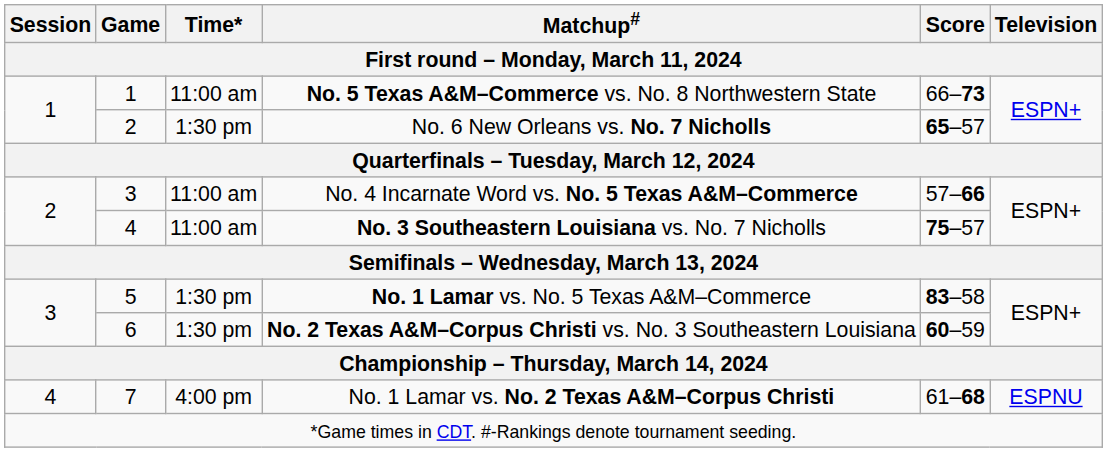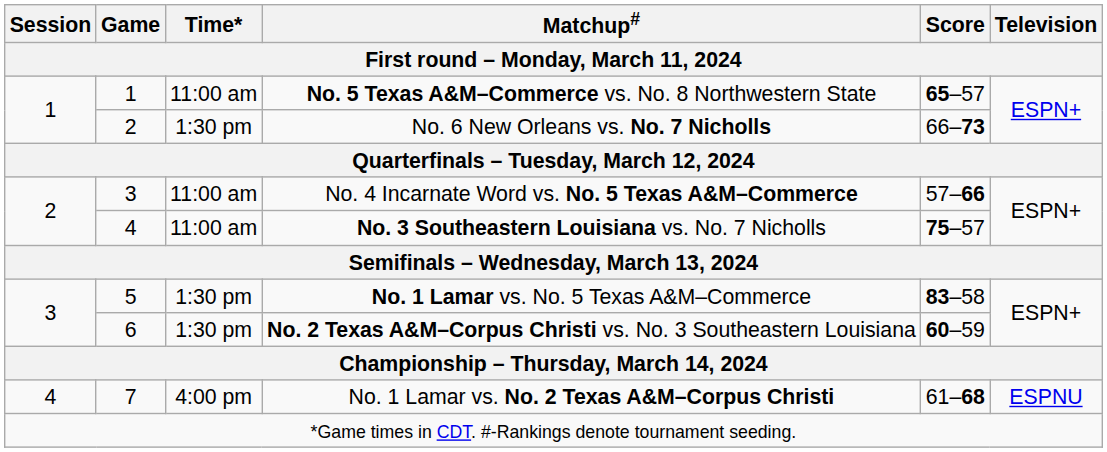 <table class="wikitable" style="font-size: 95%;text-align:center">
 <tr>
 <th>Session</th>
 <th>Game</th>
 <th>Time*</th>
 <th>Matchup<sup>#</sup></th>
 <th>Score</th>
 <th>Television</th>
 </tr>
 <tr>
 <th colspan="6">First round – Monday, March 11, 2024</th>
 </tr>
 <tr>
 <td rowspan="2">1</td>
 <td>1</td>
 <td>11:00 am</td>
 <td><strong>No. 5 Texas A&M–Commerce</strong> vs. No. 8 Northwestern State</td>
-<td>66–<strong>73</strong></td>
+<td><strong>65</strong>–57</td>
 <td rowspan="2"><a href='#'>ESPN+</a></td>
 </tr>
 <tr>
 <td>2</td>
 <td>1:30 pm</td>
 <td>No. 6 New Orleans vs. <strong>No. 7 Nicholls</strong></td>
-<td><strong>65</strong>–57</td>
+<td>66–<strong>73</strong></td>
 </tr>
 <tr>
 <th colspan="6">Quarterfinals – Tuesday, March 12, 2024</th>
 </tr>
 <tr>
 <td rowspan="2">2</td>
 <td>3</td>
 <td>11:00 am</td>
 <td>No. 4 Incarnate Word vs. <strong>No. 5 Texas A&M–Commerce</strong></td>
 <td>57–<strong>66</strong></td>
 <td rowspan="2">ESPN+</td>
 </tr>
 <tr>
 <td>4</td>
 <td>11:00 am</td>
 <td><strong>No. 3 Southeastern Louisiana</strong> vs. No. 7 Nicholls</td>
 <td><strong>75</strong>–57</td>
 </tr>
 <tr>
 <th colspan="6">Semifinals – Wednesday, March 13, 2024</th>
 </tr>
 <tr>
 <td rowspan="2">3</td>
 <td>5</td>
 <td>1:30 pm</td>
 <td><strong>No. 1 Lamar</strong> vs. No. 5 Texas A&M–Commerce</td>
 <td><strong>83</strong>–58</td>
 <td rowspan="2">ESPN+</td>
 </tr>
 <tr>
 <td>6</td>
 <td>1:30 pm</td>
 <td><strong>No. 2 Texas A&M–Corpus Christi</strong> vs. No. 3 Southeastern Louisiana</td>
 <td><strong>60</strong>–59</td>
 </tr>
 <tr>
 <th colspan="6">Championship – Thursday, March 14, 2024</th>
 </tr>
 <tr>
 <td rowspan="1">4</td>
 <td>7</td>
 <td>4:00 pm</td>
 <td>No. 1 Lamar vs. <strong>No. 2 Texas A&M–Corpus Christi</strong></td>
 <td>61–<strong>68</strong></td>
 <td rowspan="1"><a href='#'>ESPNU</a></td>
 </tr>
 <tr>
 <td colspan="6"><small>*Game times in <a href='#'>CDT</a>. #-Rankings denote tournament seeding.</small></td>
 </tr>
 </table>
